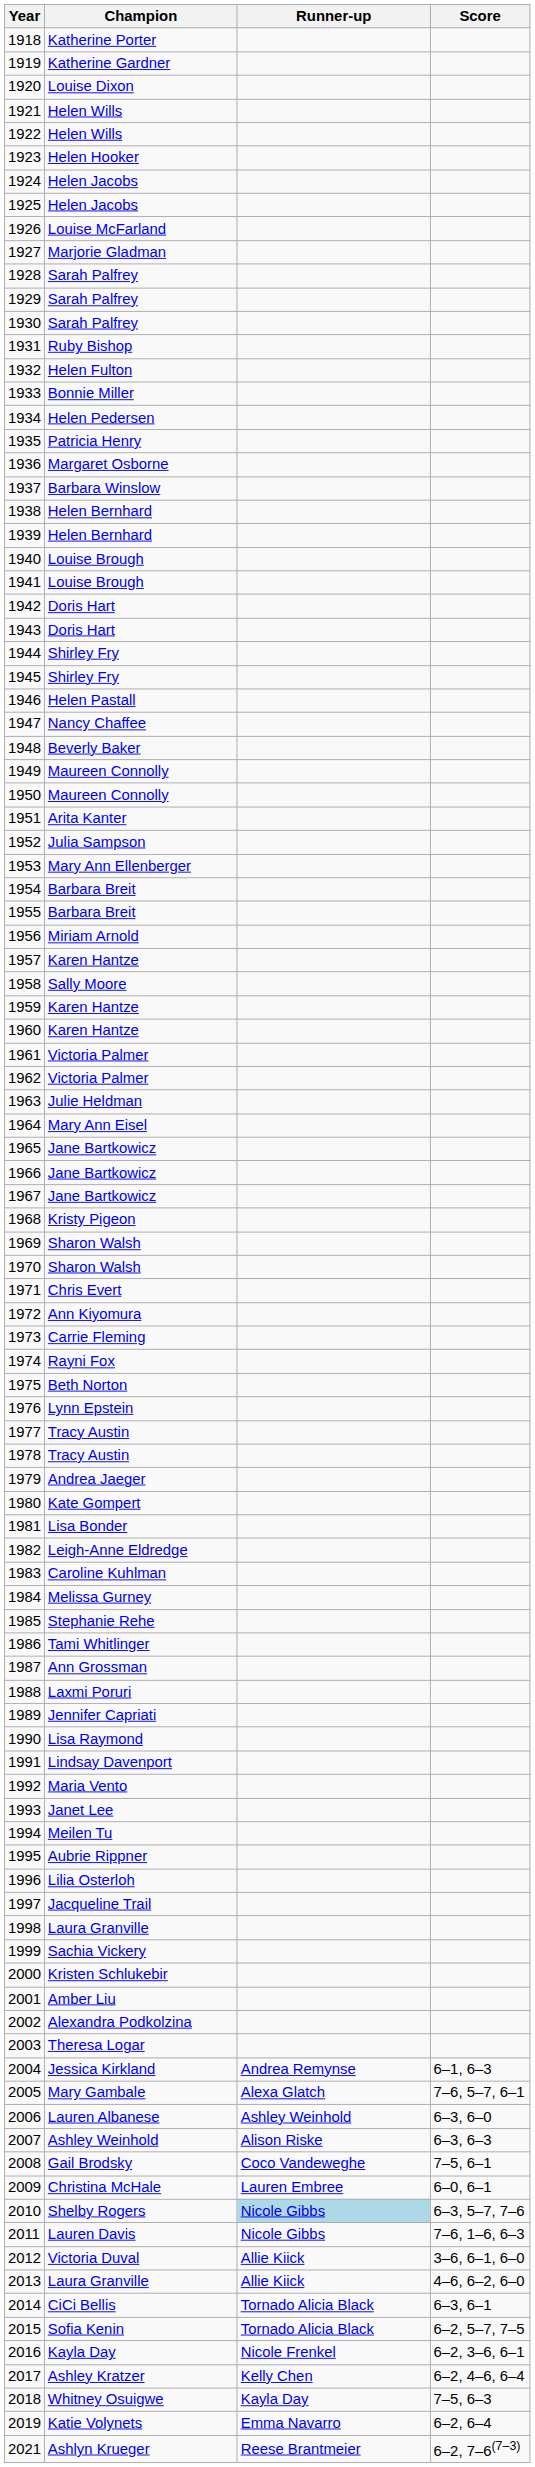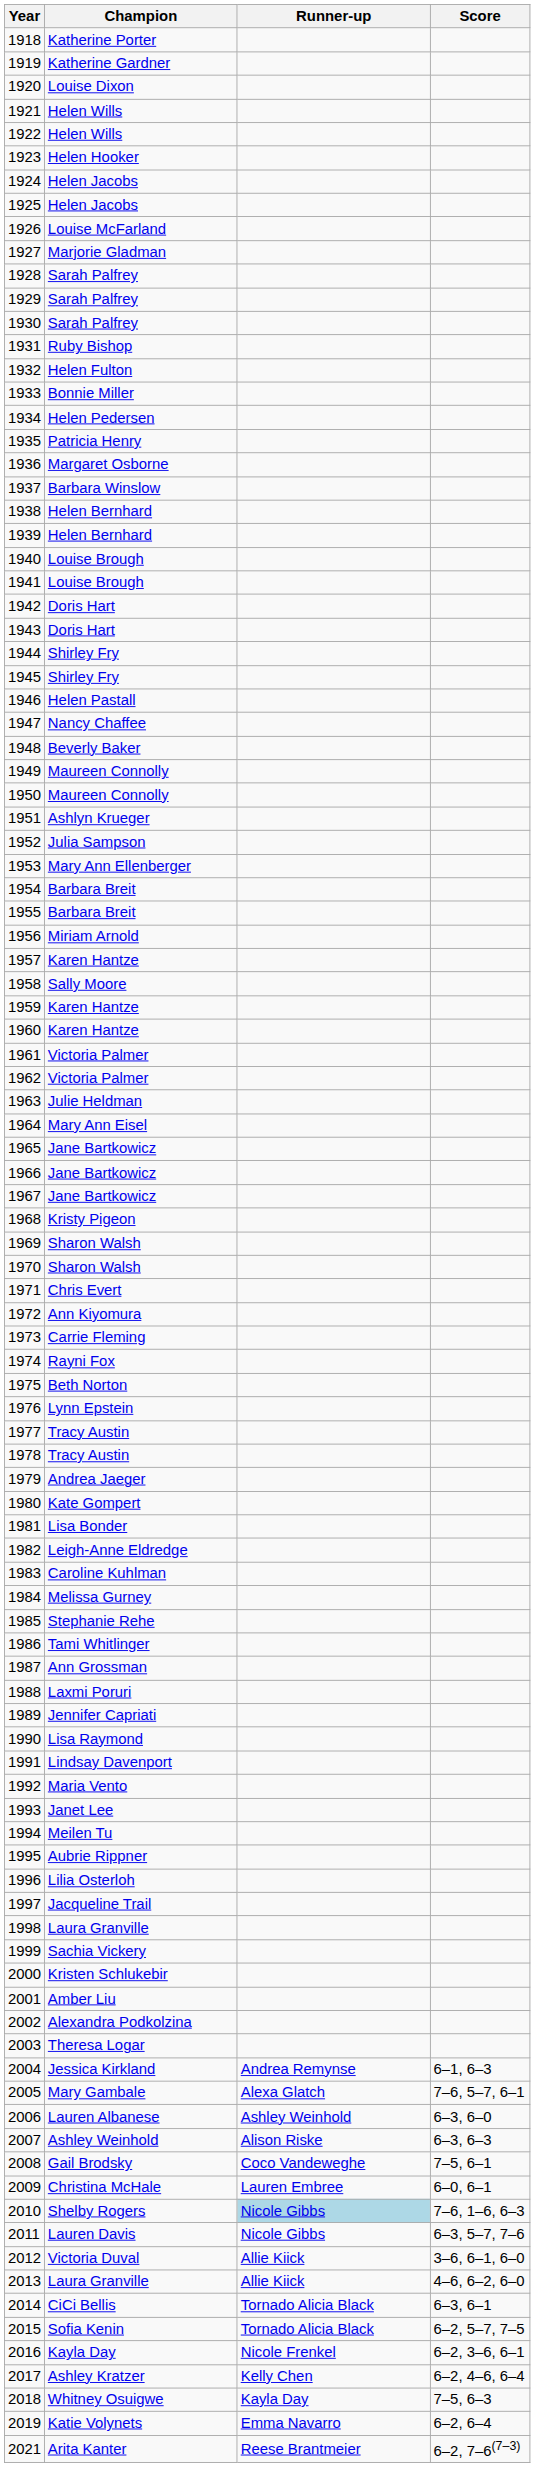 <table class="wikitable">
 <tr>
 <th>Year</th>
 <th width="200">Champion</th>
 <th width="200">Runner-up</th>
 <th width="100">Score</th>
 </tr>
 <tr>
 <td>1918</td>
 <td> <a href='#'>Katherine Porter</a></td>
 <td></td>
 <td></td>
 </tr>
 <tr>
 <td>1919</td>
 <td> <a href='#'>Katherine Gardner</a></td>
 <td></td>
 <td></td>
 </tr>
 <tr>
 <td>1920</td>
 <td> <a href='#'>Louise Dixon</a></td>
 <td></td>
 <td></td>
 </tr>
 <tr>
 <td>1921</td>
 <td> <a href='#'>Helen Wills</a></td>
 <td></td>
 <td></td>
 </tr>
 <tr>
 <td>1922</td>
 <td> <a href='#'>Helen Wills</a></td>
 <td></td>
 <td></td>
 </tr>
 <tr>
 <td>1923</td>
 <td> <a href='#'>Helen Hooker</a></td>
 <td></td>
 <td></td>
 </tr>
 <tr>
 <td>1924</td>
 <td> <a href='#'>Helen Jacobs</a></td>
 <td></td>
 <td></td>
 </tr>
 <tr>
 <td>1925</td>
 <td> <a href='#'>Helen Jacobs</a></td>
 <td></td>
 <td></td>
 </tr>
 <tr>
 <td>1926</td>
 <td> <a href='#'>Louise McFarland</a></td>
 <td></td>
 <td></td>
 </tr>
 <tr>
 <td>1927</td>
 <td> <a href='#'>Marjorie Gladman</a></td>
 <td></td>
 <td></td>
 </tr>
 <tr>
 <td>1928</td>
 <td> <a href='#'>Sarah Palfrey</a></td>
 <td></td>
 <td></td>
 </tr>
 <tr>
 <td>1929</td>
 <td> <a href='#'>Sarah Palfrey</a></td>
 <td></td>
 <td></td>
 </tr>
 <tr>
 <td>1930</td>
 <td> <a href='#'>Sarah Palfrey</a></td>
 <td></td>
 <td></td>
 </tr>
 <tr>
 <td>1931</td>
 <td> <a href='#'>Ruby Bishop</a></td>
 <td></td>
 <td></td>
 </tr>
 <tr>
 <td>1932</td>
 <td> <a href='#'>Helen Fulton</a></td>
 <td></td>
 <td></td>
 </tr>
 <tr>
 <td>1933</td>
 <td> <a href='#'>Bonnie Miller</a></td>
 <td></td>
 <td></td>
 </tr>
 <tr>
 <td>1934</td>
 <td> <a href='#'>Helen Pedersen</a></td>
 <td></td>
 <td></td>
 </tr>
 <tr>
 <td>1935</td>
 <td> <a href='#'>Patricia Henry</a></td>
 <td></td>
 <td></td>
 </tr>
 <tr>
 <td>1936</td>
 <td> <a href='#'>Margaret Osborne</a></td>
 <td></td>
 <td></td>
 </tr>
 <tr>
 <td>1937</td>
 <td> <a href='#'>Barbara Winslow</a></td>
 <td></td>
 <td></td>
 </tr>
 <tr>
 <td>1938</td>
 <td> <a href='#'>Helen Bernhard</a></td>
 <td></td>
 <td></td>
 </tr>
 <tr>
 <td>1939</td>
 <td> <a href='#'>Helen Bernhard</a></td>
 <td></td>
 <td></td>
 </tr>
 <tr>
 <td>1940</td>
 <td> <a href='#'>Louise Brough</a></td>
 <td></td>
 <td></td>
 </tr>
 <tr>
 <td>1941</td>
 <td> <a href='#'>Louise Brough</a></td>
 <td></td>
 <td></td>
 </tr>
 <tr>
 <td>1942</td>
 <td> <a href='#'>Doris Hart</a></td>
 <td></td>
 <td></td>
 </tr>
 <tr>
 <td>1943</td>
 <td> <a href='#'>Doris Hart</a></td>
 <td></td>
 <td></td>
 </tr>
 <tr>
 <td>1944</td>
 <td> <a href='#'>Shirley Fry</a></td>
 <td></td>
 <td></td>
 </tr>
 <tr>
 <td>1945</td>
 <td> <a href='#'>Shirley Fry</a></td>
 <td></td>
 <td></td>
 </tr>
 <tr>
 <td>1946</td>
 <td> <a href='#'>Helen Pastall</a></td>
 <td></td>
 <td></td>
 </tr>
 <tr>
 <td>1947</td>
 <td> <a href='#'>Nancy Chaffee</a></td>
 <td></td>
 <td></td>
 </tr>
 <tr>
 <td>1948</td>
 <td> <a href='#'>Beverly Baker</a></td>
 <td></td>
 <td></td>
 </tr>
 <tr>
 <td>1949</td>
 <td> <a href='#'>Maureen Connolly</a></td>
 <td></td>
 <td></td>
 </tr>
 <tr>
 <td>1950</td>
 <td> <a href='#'>Maureen Connolly</a></td>
 <td></td>
 <td></td>
 </tr>
 <tr>
 <td>1951</td>
-<td> <a href='#'>Arita Kanter</a></td>
+<td> <a href='#'>Ashlyn Krueger</a></td>
 <td></td>
 <td></td>
 </tr>
 <tr>
 <td>1952</td>
 <td> <a href='#'>Julia Sampson</a></td>
 <td></td>
 <td></td>
 </tr>
 <tr>
 <td>1953</td>
 <td> <a href='#'>Mary Ann Ellenberger</a></td>
 <td></td>
 <td></td>
 </tr>
 <tr>
 <td>1954</td>
 <td> <a href='#'>Barbara Breit</a></td>
 <td></td>
 <td></td>
 </tr>
 <tr>
 <td>1955</td>
 <td> <a href='#'>Barbara Breit</a></td>
 <td></td>
 <td></td>
 </tr>
 <tr>
 <td>1956</td>
 <td> <a href='#'>Miriam Arnold</a></td>
 <td></td>
 <td></td>
 </tr>
 <tr>
 <td>1957</td>
 <td> <a href='#'>Karen Hantze</a></td>
 <td></td>
 <td></td>
 </tr>
 <tr>
 <td>1958</td>
 <td> <a href='#'>Sally Moore</a></td>
 <td></td>
 <td></td>
 </tr>
 <tr>
 <td>1959</td>
 <td> <a href='#'>Karen Hantze</a></td>
 <td></td>
 <td></td>
 </tr>
 <tr>
 <td>1960</td>
 <td> <a href='#'>Karen Hantze</a></td>
 <td></td>
 <td></td>
 </tr>
 <tr>
 <td>1961</td>
 <td> <a href='#'>Victoria Palmer</a></td>
 <td></td>
 <td></td>
 </tr>
 <tr>
 <td>1962</td>
 <td> <a href='#'>Victoria Palmer</a></td>
 <td></td>
 <td></td>
 </tr>
 <tr>
 <td>1963</td>
 <td> <a href='#'>Julie Heldman</a></td>
 <td></td>
 <td></td>
 </tr>
 <tr>
 <td>1964</td>
 <td> <a href='#'>Mary Ann Eisel</a></td>
 <td></td>
 <td></td>
 </tr>
 <tr>
 <td>1965</td>
 <td> <a href='#'>Jane Bartkowicz</a></td>
 <td></td>
 <td></td>
 </tr>
 <tr>
 <td>1966</td>
 <td> <a href='#'>Jane Bartkowicz</a></td>
 <td></td>
 <td></td>
 </tr>
 <tr>
 <td>1967</td>
 <td> <a href='#'>Jane Bartkowicz</a></td>
 <td></td>
 <td></td>
 </tr>
 <tr>
 <td>1968</td>
 <td> <a href='#'>Kristy Pigeon</a></td>
 <td></td>
 <td></td>
 </tr>
 <tr>
 <td>1969</td>
 <td> <a href='#'>Sharon Walsh</a></td>
 <td></td>
 <td></td>
 </tr>
 <tr>
 <td>1970</td>
 <td> <a href='#'>Sharon Walsh</a></td>
 <td></td>
 <td></td>
 </tr>
 <tr>
 <td>1971</td>
 <td> <a href='#'>Chris Evert</a></td>
 <td></td>
 <td></td>
 </tr>
 <tr>
 <td>1972</td>
 <td> <a href='#'>Ann Kiyomura</a></td>
 <td></td>
 <td></td>
 </tr>
 <tr>
 <td>1973</td>
 <td> <a href='#'>Carrie Fleming</a></td>
 <td></td>
 <td></td>
 </tr>
 <tr>
 <td>1974</td>
 <td> <a href='#'>Rayni Fox</a></td>
 <td></td>
 <td></td>
 </tr>
 <tr>
 <td>1975</td>
 <td> <a href='#'>Beth Norton</a></td>
 <td></td>
 <td></td>
 </tr>
 <tr>
 <td>1976</td>
 <td> <a href='#'>Lynn Epstein</a></td>
 <td></td>
 <td></td>
 </tr>
 <tr>
 <td>1977</td>
 <td> <a href='#'>Tracy Austin</a></td>
 <td></td>
 <td></td>
 </tr>
 <tr>
 <td>1978</td>
 <td> <a href='#'>Tracy Austin</a></td>
 <td></td>
 <td></td>
 </tr>
 <tr>
 <td>1979</td>
 <td> <a href='#'>Andrea Jaeger</a></td>
 <td></td>
 <td></td>
 </tr>
 <tr>
 <td>1980</td>
 <td> <a href='#'>Kate Gompert</a></td>
 <td></td>
 <td></td>
 </tr>
 <tr>
 <td>1981</td>
 <td> <a href='#'>Lisa Bonder</a></td>
 <td></td>
 <td></td>
 </tr>
 <tr>
 <td>1982</td>
 <td> <a href='#'>Leigh-Anne Eldredge</a></td>
 <td></td>
 <td></td>
 </tr>
 <tr>
 <td>1983</td>
 <td> <a href='#'>Caroline Kuhlman</a></td>
 <td></td>
 <td></td>
 </tr>
 <tr>
 <td>1984</td>
 <td> <a href='#'>Melissa Gurney</a></td>
 <td></td>
 <td></td>
 </tr>
 <tr>
 <td>1985</td>
 <td> <a href='#'>Stephanie Rehe</a></td>
 <td></td>
 <td></td>
 </tr>
 <tr>
 <td>1986</td>
 <td> <a href='#'>Tami Whitlinger</a></td>
 <td></td>
 <td></td>
 </tr>
 <tr>
 <td>1987</td>
 <td> <a href='#'>Ann Grossman</a></td>
 <td></td>
 <td></td>
 </tr>
 <tr>
 <td>1988</td>
 <td> <a href='#'>Laxmi Poruri</a></td>
 <td></td>
 <td></td>
 </tr>
 <tr>
 <td>1989</td>
 <td> <a href='#'>Jennifer Capriati</a></td>
 <td></td>
 <td></td>
 </tr>
 <tr>
 <td>1990</td>
 <td> <a href='#'>Lisa Raymond</a></td>
 <td></td>
 <td></td>
 </tr>
 <tr>
 <td>1991</td>
 <td> <a href='#'>Lindsay Davenport</a></td>
 <td></td>
 <td></td>
 </tr>
 <tr>
 <td>1992</td>
 <td> <a href='#'>Maria Vento</a></td>
 <td></td>
 <td></td>
 </tr>
 <tr>
 <td>1993</td>
 <td> <a href='#'>Janet Lee</a></td>
 <td></td>
 <td></td>
 </tr>
 <tr>
 <td>1994</td>
 <td> <a href='#'>Meilen Tu</a></td>
 <td></td>
 <td></td>
 </tr>
 <tr>
 <td>1995</td>
 <td> <a href='#'>Aubrie Rippner</a></td>
 <td></td>
 <td></td>
 </tr>
 <tr>
 <td>1996</td>
 <td> <a href='#'>Lilia Osterloh</a></td>
 <td></td>
 <td></td>
 </tr>
 <tr>
 <td>1997</td>
 <td> <a href='#'>Jacqueline Trail</a></td>
 <td></td>
 <td></td>
 </tr>
 <tr>
 <td>1998</td>
 <td> <a href='#'>Laura Granville</a></td>
 <td></td>
 <td></td>
 </tr>
 <tr>
 <td>1999</td>
 <td> <a href='#'>Sachia Vickery</a></td>
 <td></td>
 <td></td>
 </tr>
 <tr>
 <td>2000</td>
 <td> <a href='#'>Kristen Schlukebir</a></td>
 <td></td>
 <td></td>
 </tr>
 <tr>
 <td>2001</td>
 <td> <a href='#'>Amber Liu</a></td>
 <td></td>
 <td></td>
 </tr>
 <tr>
 <td>2002</td>
 <td> <a href='#'>Alexandra Podkolzina</a></td>
 <td></td>
 <td></td>
 </tr>
 <tr>
 <td>2003</td>
 <td> <a href='#'>Theresa Logar</a></td>
 <td></td>
 <td></td>
 </tr>
 <tr>
 <td>2004</td>
 <td> <a href='#'>Jessica Kirkland</a></td>
 <td> <a href='#'>Andrea Remynse</a></td>
 <td>6–1, 6–3</td>
 </tr>
 <tr>
 <td>2005</td>
 <td> <a href='#'>Mary Gambale</a></td>
 <td> <a href='#'>Alexa Glatch</a></td>
 <td>7–6, 5–7, 6–1</td>
 </tr>
 <tr>
 <td>2006</td>
 <td> <a href='#'>Lauren Albanese</a></td>
 <td> <a href='#'>Ashley Weinhold</a></td>
 <td>6–3, 6–0</td>
 </tr>
 <tr>
 <td>2007</td>
 <td> <a href='#'>Ashley Weinhold</a></td>
 <td> <a href='#'>Alison Riske</a></td>
 <td>6–3, 6–3</td>
 </tr>
 <tr>
 <td>2008</td>
 <td> <a href='#'>Gail Brodsky</a></td>
 <td> <a href='#'>Coco Vandeweghe</a></td>
 <td>7–5, 6–1</td>
 </tr>
 <tr>
 <td>2009</td>
 <td> <a href='#'>Christina McHale</a></td>
 <td> <a href='#'>Lauren Embree</a></td>
 <td>6–0, 6–1</td>
 </tr>
 <tr>
 <td>2010</td>
 <td> <a href='#'>Shelby Rogers</a></td>
 <td style="background: lightblue;"> <a href='#'>Nicole Gibbs</a></td>
-<td>6–3, 5–7, 7–6</td>
+<td>7–6, 1–6, 6–3</td>
 </tr>
 <tr>
 <td>2011</td>
 <td> <a href='#'>Lauren Davis</a></td>
 <td> <a href='#'>Nicole Gibbs</a></td>
-<td>7–6, 1–6, 6–3</td>
+<td>6–3, 5–7, 7–6</td>
 </tr>
 <tr>
 <td>2012</td>
 <td> <a href='#'>Victoria Duval</a></td>
 <td> <a href='#'>Allie Kiick</a></td>
 <td>3–6, 6–1, 6–0</td>
 </tr>
 <tr>
 <td>2013</td>
 <td> <a href='#'>Laura Granville</a></td>
 <td> <a href='#'>Allie Kiick</a></td>
 <td>4–6, 6–2, 6–0</td>
 </tr>
 <tr>
 <td>2014</td>
 <td> <a href='#'>CiCi Bellis</a></td>
 <td> <a href='#'>Tornado Alicia Black</a></td>
 <td>6–3, 6–1</td>
 </tr>
 <tr>
 <td>2015</td>
 <td> <a href='#'>Sofia Kenin</a></td>
 <td> <a href='#'>Tornado Alicia Black</a></td>
 <td>6–2, 5–7, 7–5</td>
 </tr>
 <tr>
 <td>2016</td>
 <td> <a href='#'>Kayla Day</a></td>
 <td> <a href='#'>Nicole Frenkel</a></td>
 <td>6–2, 3–6, 6–1</td>
 </tr>
 <tr>
 <td>2017</td>
 <td> <a href='#'>Ashley Kratzer</a></td>
 <td> <a href='#'>Kelly Chen</a></td>
 <td>6–2, 4–6, 6–4</td>
 </tr>
 <tr>
 <td>2018</td>
 <td> <a href='#'>Whitney Osuigwe</a></td>
 <td> <a href='#'>Kayla Day</a></td>
 <td>7–5, 6–3</td>
 </tr>
 <tr>
 <td>2019</td>
 <td> <a href='#'>Katie Volynets</a></td>
 <td> <a href='#'>Emma Navarro</a></td>
 <td>6–2, 6–4</td>
 </tr>
 <tr>
 <td>2021</td>
-<td> <a href='#'>Ashlyn Krueger</a></td>
+<td> <a href='#'>Arita Kanter</a></td>
 <td> <a href='#'>Reese Brantmeier</a></td>
 <td>6–2, 7–6<sup>(7–3)</sup></td>
 </tr>
 </table>
